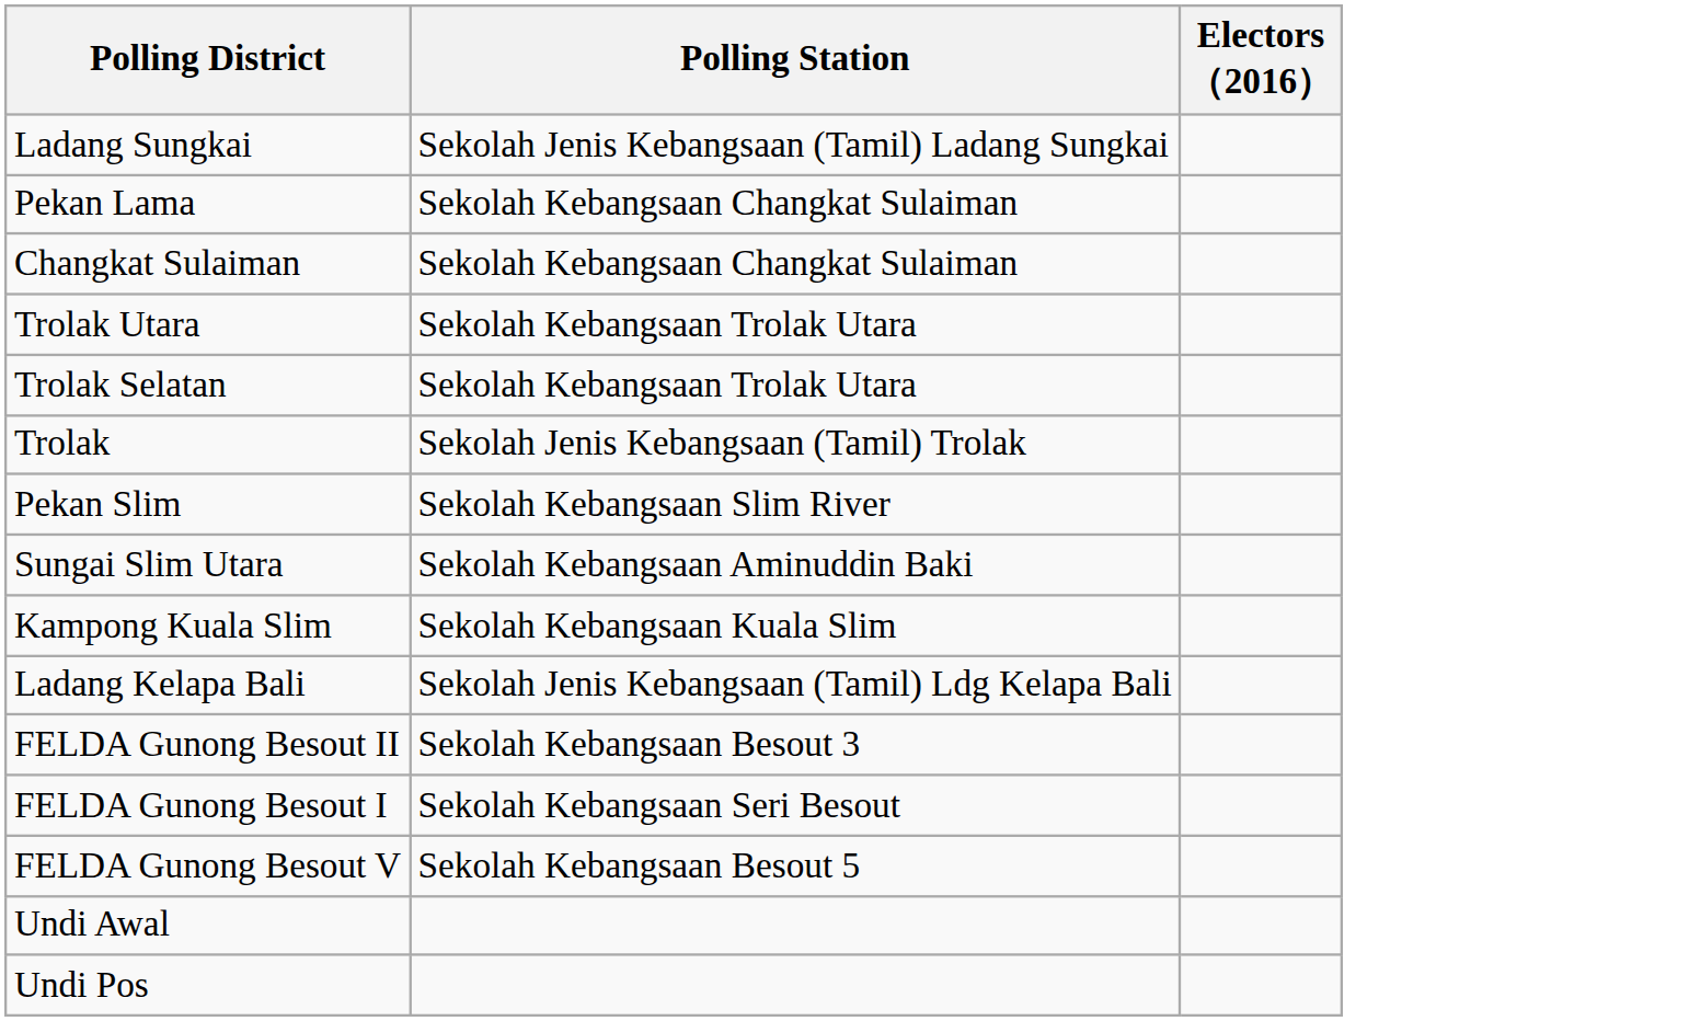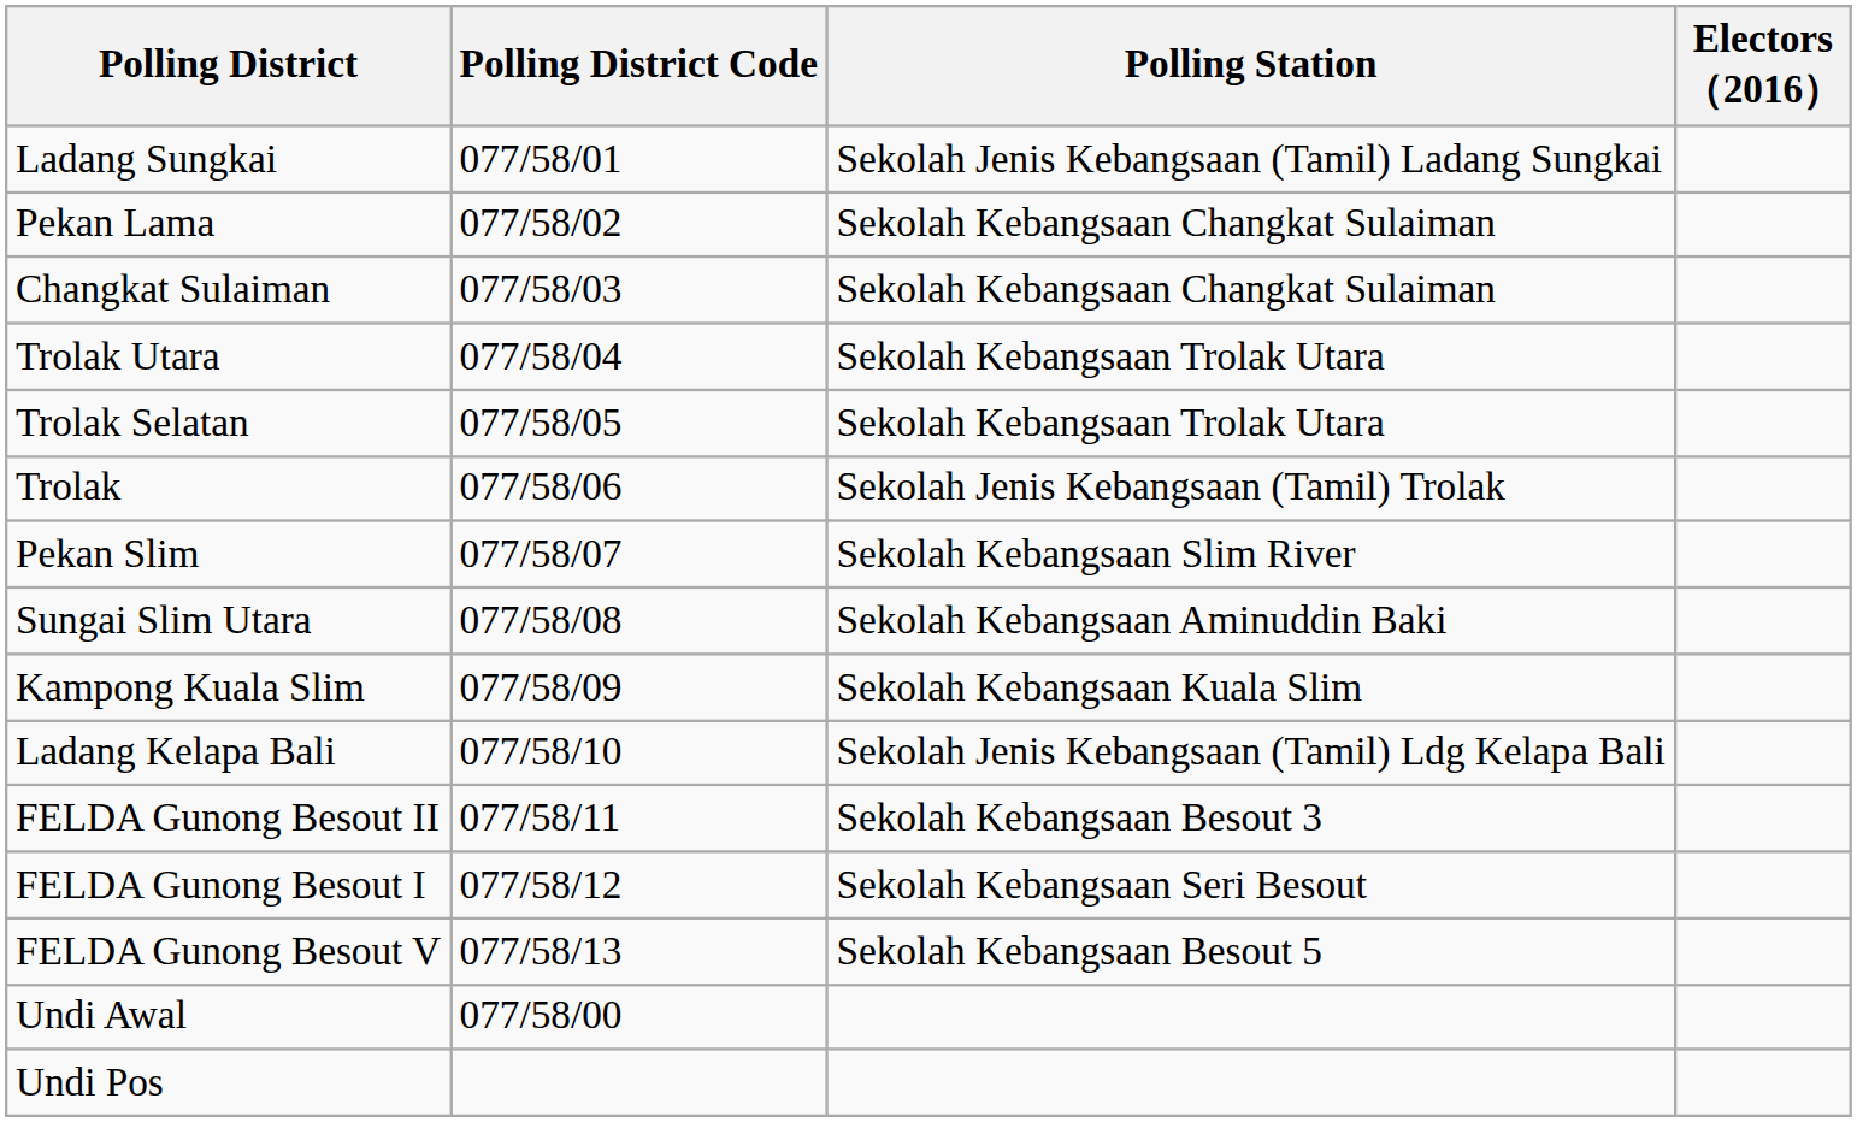 <table class="wikitable sortable mw-collapsible" style="white-space:nowrap;font-size:90%">
 <tr>
 <th>Polling District</th>
+<th>Polling District Code</th>
 <th>Polling Station</th>
 <th>Electors<br>（2016）</th>
 </tr>
 <tr>
 <td bgcolor=>Ladang Sungkai</td>
+<td>077/58/01</td>
 <td>Sekolah Jenis Kebangsaan (Tamil) Ladang Sungkai</td>
 <td align="right"></td>
 </tr>
 <tr>
 <td bgcolor=>Pekan Lama</td>
+<td>077/58/02</td>
 <td>Sekolah Kebangsaan Changkat Sulaiman</td>
 <td align="right"></td>
 </tr>
 <tr>
 <td bgcolor=>Changkat Sulaiman</td>
+<td>077/58/03</td>
 <td>Sekolah Kebangsaan Changkat Sulaiman</td>
 <td align="right"></td>
 </tr>
 <tr>
 <td bgcolor=>Trolak Utara</td>
+<td>077/58/04</td>
 <td>Sekolah Kebangsaan Trolak Utara</td>
 <td align="right"></td>
 </tr>
 <tr>
 <td bgcolor=>Trolak Selatan</td>
+<td>077/58/05</td>
 <td>Sekolah Kebangsaan Trolak Utara</td>
 <td align="right"></td>
 </tr>
 <tr>
 <td bgcolor=>Trolak</td>
+<td>077/58/06</td>
 <td>Sekolah Jenis Kebangsaan (Tamil) Trolak</td>
 <td align="right"></td>
 </tr>
 <tr>
 <td bgcolor=>Pekan Slim</td>
+<td>077/58/07</td>
 <td>Sekolah Kebangsaan Slim River</td>
 <td align="right"></td>
 </tr>
 <tr>
 <td bgcolor=>Sungai Slim Utara</td>
+<td>077/58/08</td>
 <td>Sekolah Kebangsaan Aminuddin Baki</td>
 <td align="right"></td>
 </tr>
 <tr>
 <td bgcolor=>Kampong Kuala Slim</td>
+<td>077/58/09</td>
 <td>Sekolah Kebangsaan Kuala Slim</td>
 <td align="right"></td>
 </tr>
 <tr>
 <td bgcolor=>Ladang Kelapa Bali</td>
+<td>077/58/10</td>
 <td>Sekolah Jenis Kebangsaan (Tamil) Ldg Kelapa Bali</td>
 <td align="right"></td>
 </tr>
 <tr>
 <td bgcolor=>FELDA Gunong Besout II</td>
+<td>077/58/11</td>
 <td>Sekolah Kebangsaan Besout 3</td>
 <td align="right"></td>
 </tr>
 <tr>
 <td bgcolor=>FELDA Gunong Besout I</td>
+<td>077/58/12</td>
 <td>Sekolah Kebangsaan Seri Besout</td>
 <td align="right"></td>
 </tr>
 <tr>
 <td bgcolor=>FELDA Gunong Besout V</td>
+<td>077/58/13</td>
 <td>Sekolah Kebangsaan Besout 5</td>
 <td align="right"></td>
 </tr>
 <tr>
 <td bgcolor=>Undi Awal</td>
+<td>077/58/00</td>
 <td></td>
 <td align="right"></td>
 </tr>
 <tr>
 <td bgcolor=>Undi Pos</td>
 <td></td>
+<td></td>
 <td align="right"></td>
 </tr>
 </table>
